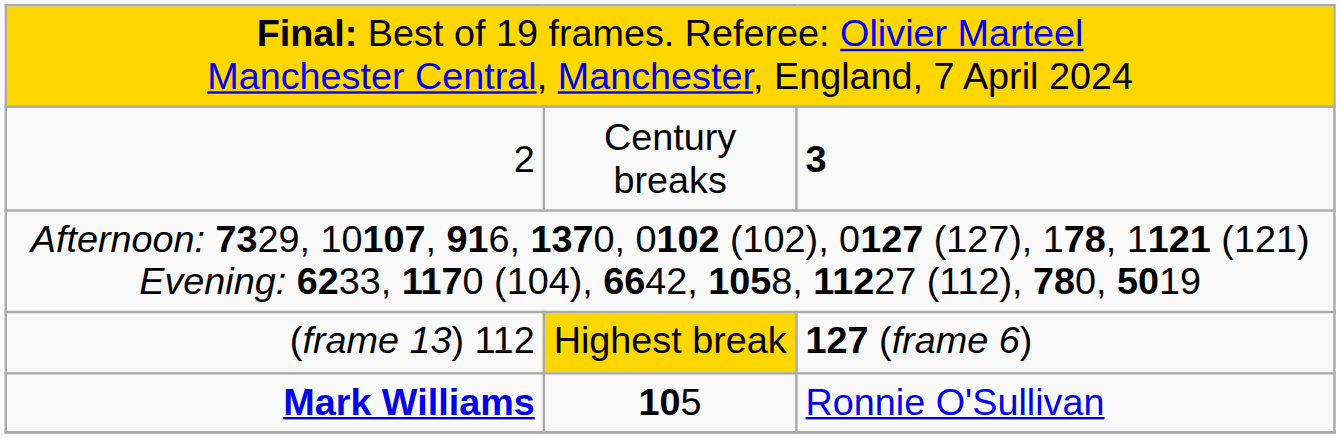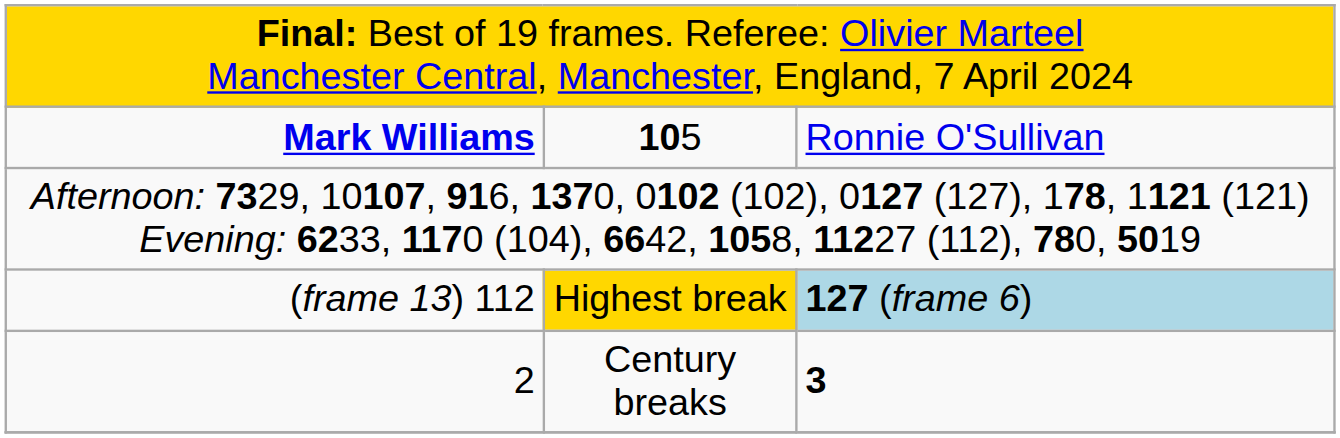 <table class="wikitable" style="margin: 1em auto 1em auto;">
 <tr>
 <td colspan="3" align="center" bgcolor="#ffd700"><strong>Final:</strong> Best of 19 frames. Referee: <a href='#'>Olivier Marteel</a><br><a href='#'>Manchester Central</a>, <a href='#'>Manchester</a>, England, 7 April 2024</td>
+</tr>
+<tr>
+<td width="220" align="right"><strong><a href='#'>Mark Williams</a></strong> <br></td>
+<td width="100" align="center"><strong>10</strong>5</td>
+<td width="220"><a href='#'>Ronnie O'Sullivan</a> <br></td>
+</tr>
+<tr>
+<td colspan="3" align="center"><em>Afternoon:</em> <strong>73</strong>29, 10<strong>107</strong>, <strong>91</strong>6, <strong>137</strong>0, 0<strong>102</strong> (102), 0<strong>127</strong> (127), 1<strong>78</strong>, 1<strong>121</strong> (121)<br><em>Evening:</em> <strong>62</strong>33, <strong>117</strong>0 (104), <strong>66</strong>42, <strong>105</strong>8, <strong>112</strong>27 (112), <strong>78</strong>0, <strong>50</strong>19</td>
+</tr>
+<tr>
+<td align="right">(<em>frame 13</em>) 112</td>
+<td align="center" style="background: gold;">Highest break</td>
+<td style="background: lightblue;"><strong>127</strong> (<em>frame 6</em>)</td>
 </tr>
 <tr>
 <td align="right">2</td>
 <td align="center">Century breaks</td>
 <td><strong>3</strong></td>
 </tr>
 <tr>
-<td colspan="3" align="center"><em>Afternoon:</em> <strong>73</strong>29, 10<strong>107</strong>, <strong>91</strong>6, <strong>137</strong>0, 0<strong>102</strong> (102), 0<strong>127</strong> (127), 1<strong>78</strong>, 1<strong>121</strong> (121)<br><em>Evening:</em> <strong>62</strong>33, <strong>117</strong>0 (104), <strong>66</strong>42, <strong>105</strong>8, <strong>112</strong>27 (112), <strong>78</strong>0, <strong>50</strong>19</td>
-</tr>
-<tr>
-<td align="right">(<em>frame 13</em>) 112</td>
-<td align="center" style="background: gold;">Highest break</td>
-<td><strong>127</strong> (<em>frame 6</em>)</td>
-</tr>
-<tr>
-<td width="220" align="right"><strong><a href='#'>Mark Williams</a></strong> <br></td>
-<td width="100" align="center"><strong>10</strong>5</td>
-<td width="220"><a href='#'>Ronnie O'Sullivan</a> <br></td>
-</tr>
-<tr>
 </tr>
 </table>
